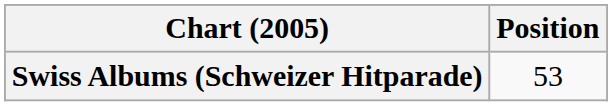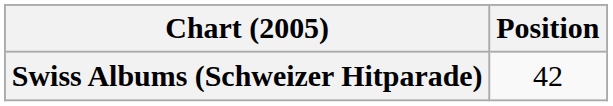 <table class="wikitable plainrowheaders" style="text-align:center">
 <tr>
 <th scope="col">Chart (2005)</th>
 <th scope="col">Position</th>
 </tr>
 <tr>
 <th scope="row">Swiss Albums (Schweizer Hitparade)</th>
-<td>53</td>
+<td>42</td>
 </tr>
 </table>
